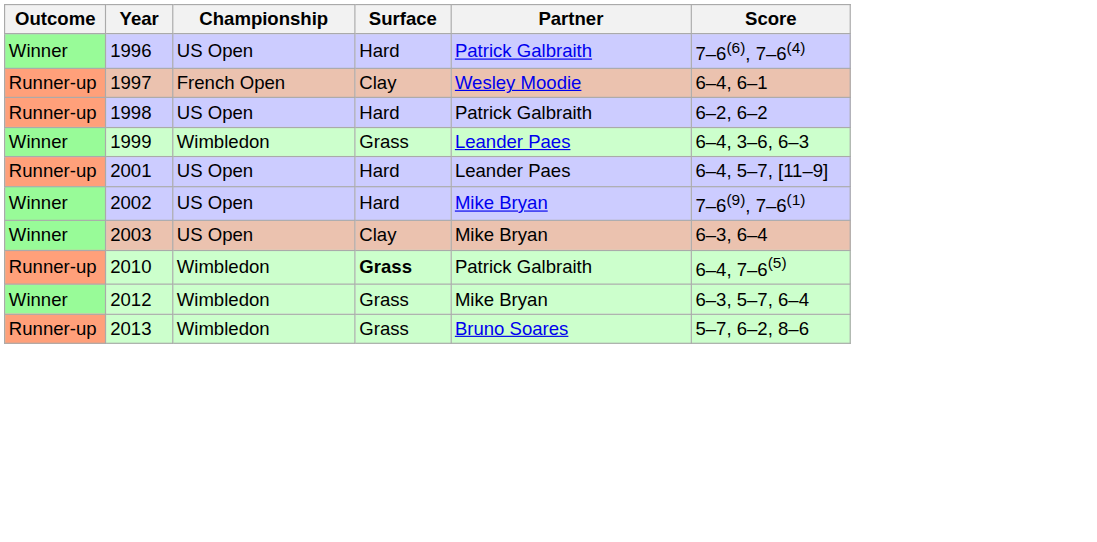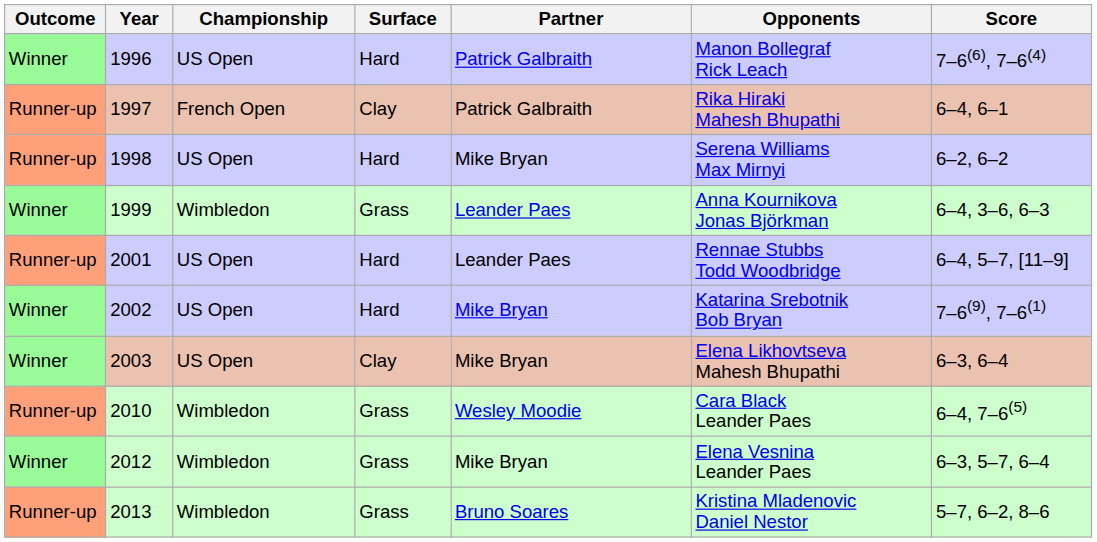 <table class="sortable wikitable">
 <tr>
 <th width="80">Outcome</th>
 <th width="50">Year</th>
 <th style="width:150px;">Championship</th>
 <th width="75">Surface</th>
 <th style="width:200px;">Partner</th>
+<th style="width:200px;">Opponents</th>
 <th style="width:130px;">Score</th>
 </tr>
 <tr style="background:#ccf;">
 <td style="background:#98fb98;">Winner</td>
 <td>1996</td>
 <td>US Open</td>
 <td>Hard</td>
 <td> <a href='#'>Patrick Galbraith</a></td>
+<td> <a href='#'>Manon Bollegraf</a> <br>  <a href='#'>Rick Leach</a></td>
 <td>7–6<sup>(6)</sup>, 7–6<sup>(4)</sup></td>
 </tr>
 <tr style="background:#ebc2af;">
 <td style="background:#ffa07a;">Runner-up</td>
 <td>1997</td>
 <td>French Open</td>
 <td>Clay</td>
-<td> <a href='#'>Wesley Moodie</a></td>
+<td> Patrick Galbraith</td>
+<td> <a href='#'>Rika Hiraki</a> <br>  <a href='#'>Mahesh Bhupathi</a></td>
 <td>6–4, 6–1</td>
 </tr>
 <tr style="background:#ccf;">
 <td style="background:#ffa07a;">Runner-up</td>
 <td>1998</td>
 <td>US Open</td>
 <td>Hard</td>
-<td> Patrick Galbraith</td>
+<td> Mike Bryan</td>
+<td> <a href='#'>Serena Williams</a> <br>  <a href='#'>Max Mirnyi</a></td>
 <td>6–2, 6–2</td>
 </tr>
 <tr style="background:#cfc;">
 <td style="background:#98fb98;">Winner</td>
 <td>1999</td>
 <td>Wimbledon</td>
 <td>Grass</td>
 <td> <a href='#'>Leander Paes</a></td>
+<td> <a href='#'>Anna Kournikova</a> <br>  <a href='#'>Jonas Björkman</a></td>
 <td>6–4, 3–6, 6–3</td>
 </tr>
 <tr style="background:#ccf;">
 <td style="background:#ffa07a;">Runner-up</td>
 <td>2001</td>
 <td>US Open</td>
 <td>Hard</td>
 <td> Leander Paes</td>
+<td> <a href='#'>Rennae Stubbs</a> <br>  <a href='#'>Todd Woodbridge</a></td>
 <td>6–4, 5–7, [11–9]</td>
 </tr>
 <tr style="background:#ccf;">
 <td style="background:#98fb98;">Winner</td>
 <td>2002</td>
 <td>US Open</td>
 <td>Hard</td>
 <td> <a href='#'>Mike Bryan</a></td>
+<td> <a href='#'>Katarina Srebotnik</a> <br>  <a href='#'>Bob Bryan</a></td>
 <td>7–6<sup>(9)</sup>, 7–6<sup>(1)</sup></td>
 </tr>
 <tr style="background:#ebc2af;">
 <td style="background:#98fb98;">Winner</td>
 <td>2003</td>
 <td>US Open</td>
 <td>Clay</td>
 <td> Mike Bryan</td>
+<td> <a href='#'>Elena Likhovtseva</a> <br>  Mahesh Bhupathi</td>
 <td>6–3, 6–4</td>
 </tr>
 <tr style="background:#cfc;">
 <td style="background:#ffa07a;">Runner-up</td>
 <td>2010</td>
 <td>Wimbledon</td>
-<td><strong>Grass</strong></td>
-<td> Patrick Galbraith</td>
+<td>Grass</td>
+<td> <a href='#'>Wesley Moodie</a></td>
+<td> <a href='#'>Cara Black</a> <br>  Leander Paes</td>
 <td>6–4, 7–6<sup>(5)</sup></td>
 </tr>
 <tr style="background:#cfc;">
 <td style="background:#98fb98;">Winner</td>
 <td>2012</td>
 <td>Wimbledon</td>
 <td>Grass</td>
 <td> Mike Bryan</td>
+<td> <a href='#'>Elena Vesnina</a> <br>  Leander Paes</td>
 <td>6–3, 5–7, 6–4</td>
 </tr>
 <tr style="background:#cfc;">
 <td style="background:#ffa07a;">Runner-up</td>
 <td>2013</td>
 <td>Wimbledon</td>
 <td>Grass</td>
 <td> <a href='#'>Bruno Soares</a></td>
+<td> <a href='#'>Kristina Mladenovic</a> <br>  <a href='#'>Daniel Nestor</a></td>
 <td>5–7, 6–2, 8–6</td>
 </tr>
 </table>
